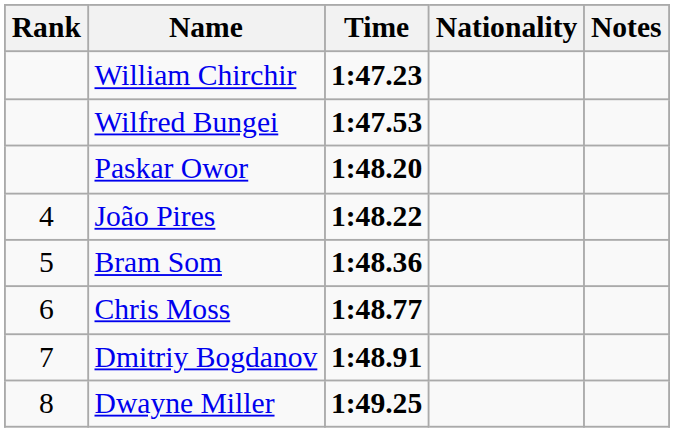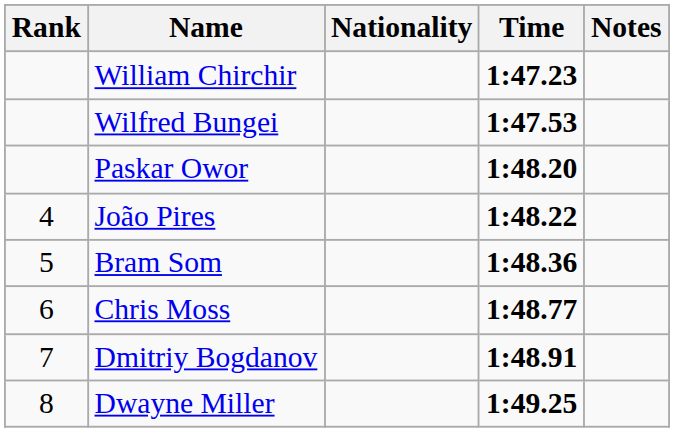 <table class="wikitable sortable" style="text-align:center">
 <tr>
 <th>Rank</th>
 <th>Name</th>
+<th>Nationality</th>
 <th>Time</th>
-<th>Nationality</th>
 <th>Notes</th>
 </tr>
 <tr>
 <td></td>
 <td align=left><a href='#'>William Chirchir</a></td>
+<td align=left></td>
 <td><strong>1:47.23</strong></td>
-<td align=left></td>
 <td></td>
 </tr>
 <tr>
 <td></td>
 <td align=left><a href='#'>Wilfred Bungei</a></td>
+<td align=left></td>
 <td><strong>1:47.53</strong></td>
-<td align=left></td>
 <td></td>
 </tr>
 <tr>
 <td></td>
 <td align=left><a href='#'>Paskar Owor</a></td>
+<td align=left></td>
 <td><strong>1:48.20</strong></td>
-<td align=left></td>
 <td></td>
 </tr>
 <tr>
 <td>4</td>
 <td align=left><a href='#'>João Pires</a></td>
+<td align=left></td>
 <td><strong>1:48.22</strong></td>
-<td align=left></td>
 <td></td>
 </tr>
 <tr>
 <td>5</td>
 <td align=left><a href='#'>Bram Som</a></td>
+<td align=left></td>
 <td><strong>1:48.36</strong></td>
-<td align=left></td>
 <td></td>
 </tr>
 <tr>
 <td>6</td>
 <td align=left><a href='#'>Chris Moss</a></td>
+<td align=left></td>
 <td><strong>1:48.77</strong></td>
-<td align=left></td>
 <td></td>
 </tr>
 <tr>
 <td>7</td>
 <td align=left><a href='#'>Dmitriy Bogdanov</a></td>
+<td align=left></td>
 <td><strong>1:48.91</strong></td>
-<td align=left></td>
 <td></td>
 </tr>
 <tr>
 <td>8</td>
 <td align=left><a href='#'>Dwayne Miller</a></td>
+<td align=left></td>
 <td><strong>1:49.25</strong></td>
-<td align=left></td>
 <td></td>
 </tr>
 </table>
